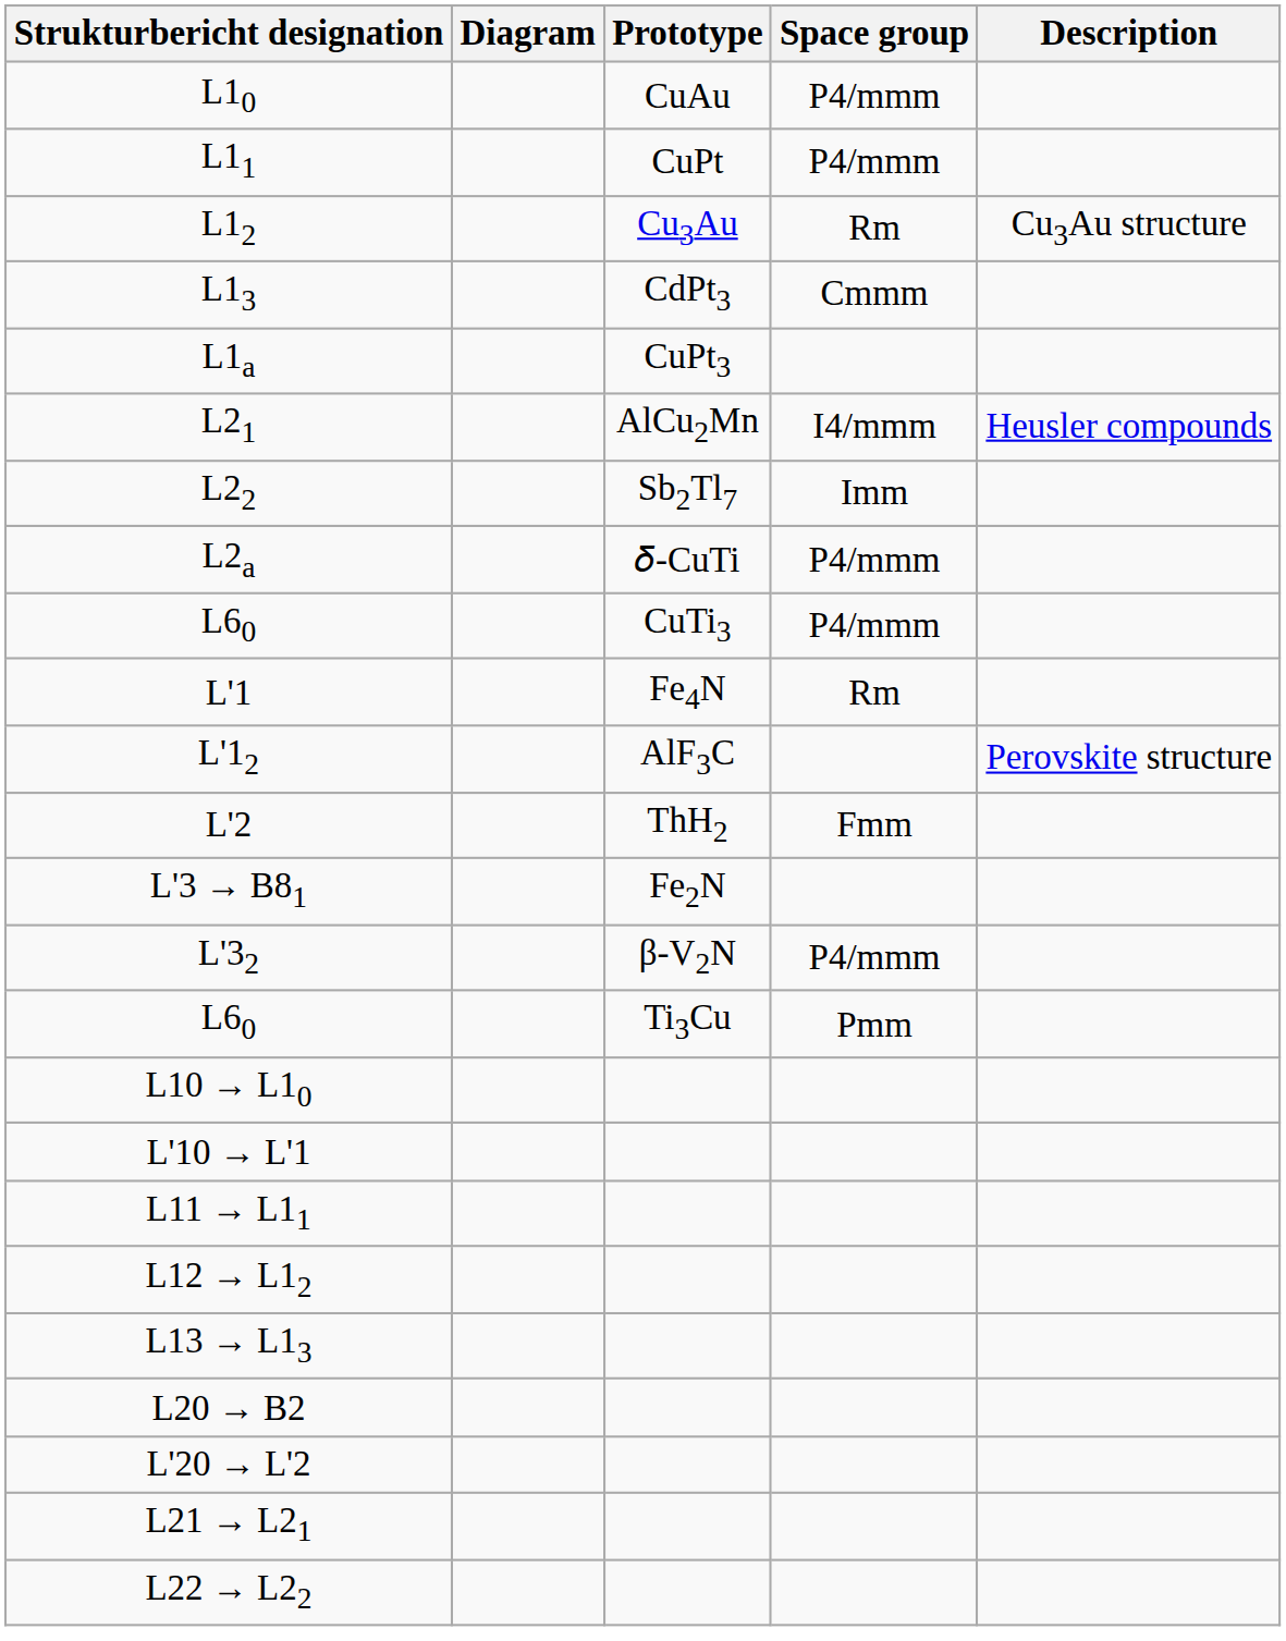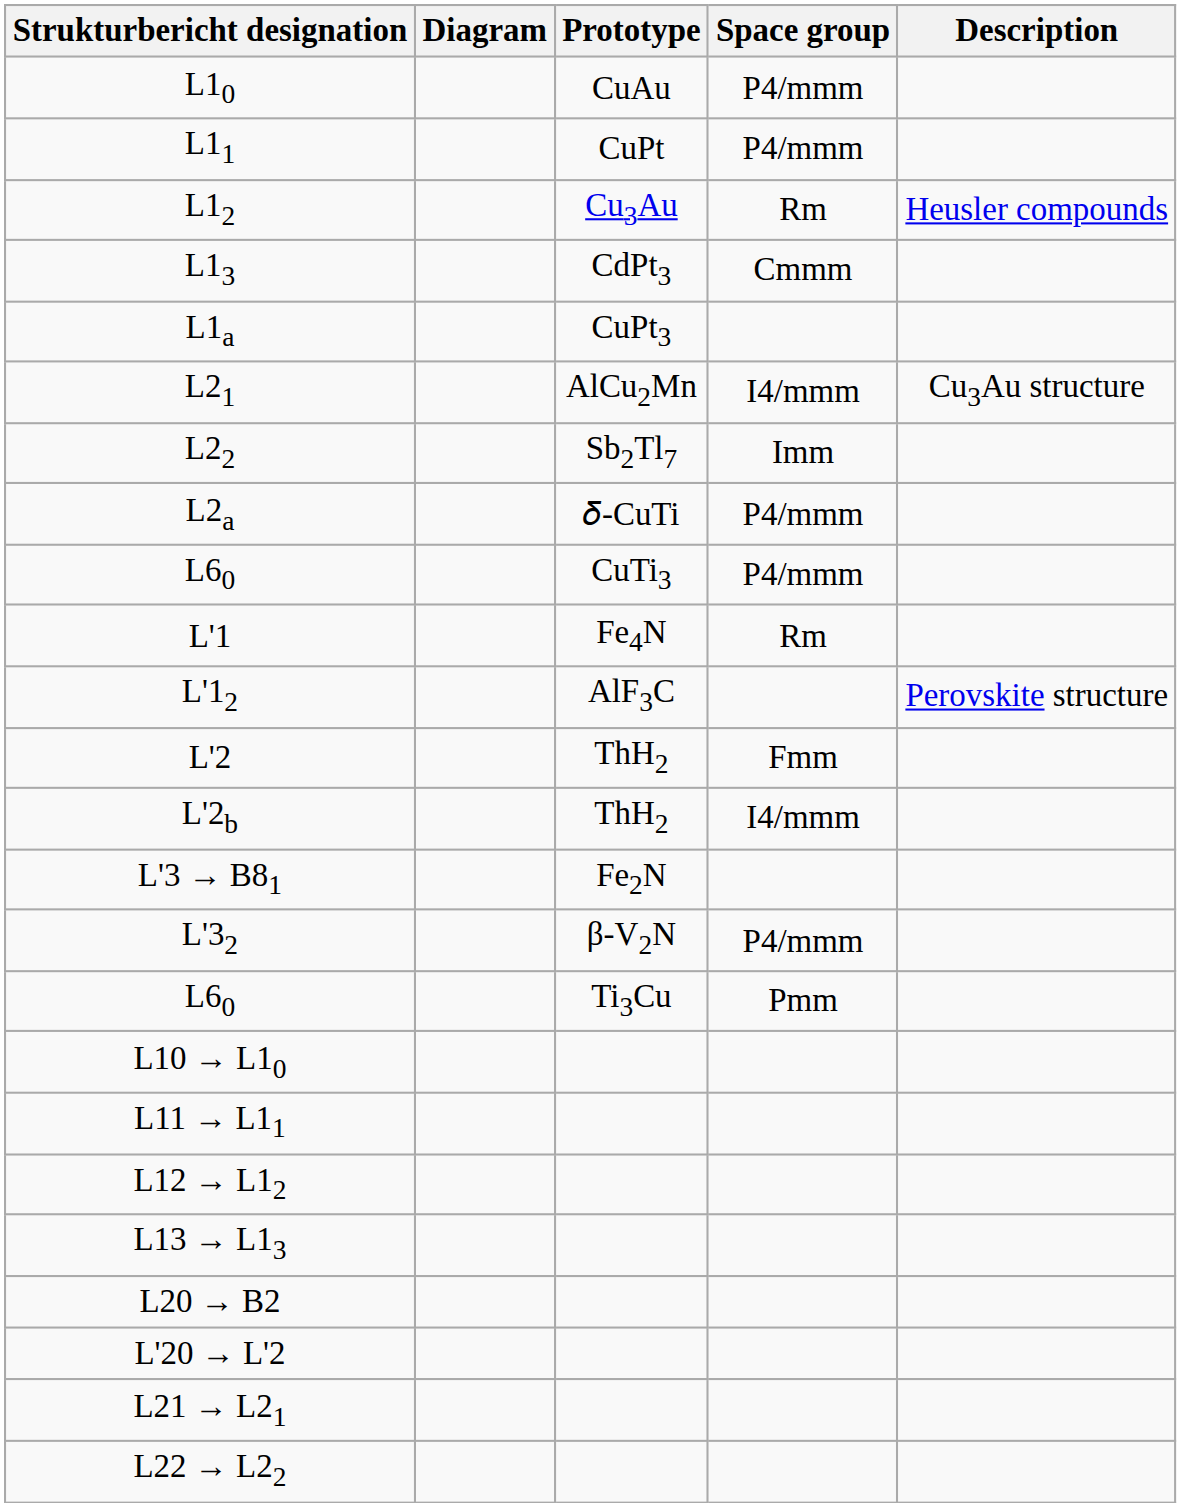 <table class="wikitable" style="text-align:center">
 <tr>
 <th>Strukturbericht designation</th>
 <th>Diagram</th>
 <th>Prototype</th>
 <th>Space group</th>
 <th>Description</th>
 </tr>
 <tr>
 <td>L1<sub>0</sub></td>
 <td></td>
 <td>CuAu</td>
 <td>P4/mmm</td>
 <td></td>
 </tr>
 <tr>
 <td>L1<sub>1</sub></td>
 <td></td>
 <td>CuPt</td>
 <td>P4/mmm</td>
 <td></td>
 </tr>
 <tr>
 <td>L1<sub>2</sub></td>
 <td></td>
 <td><a href='#'>Cu<sub>3</sub>Au</a></td>
 <td>Rm</td>
-<td>Cu<sub>3</sub>Au structure</td>
+<td><a href='#'>Heusler compounds</a></td>
 </tr>
 <tr>
 <td>L1<sub>3</sub></td>
 <td></td>
 <td>CdPt<sub>3</sub></td>
 <td>Cmmm</td>
 <td></td>
 </tr>
 <tr>
 <td>L1<sub>a</sub></td>
 <td></td>
 <td>CuPt<sub>3</sub></td>
 <td></td>
 <td></td>
 </tr>
 <tr>
 <td>L2<sub>1</sub></td>
 <td></td>
 <td>AlCu<sub>2</sub>Mn</td>
 <td>I4/mmm</td>
-<td><a href='#'>Heusler compounds</a></td>
+<td>Cu<sub>3</sub>Au structure</td>
 </tr>
 <tr>
 <td>L2<sub>2</sub></td>
 <td></td>
 <td>Sb<sub>2</sub>Tl<sub>7</sub></td>
 <td>Imm</td>
 <td></td>
 </tr>
 <tr>
 <td>L2<sub>a</sub></td>
 <td></td>
 <td>𝛿-CuTi</td>
 <td>P4/mmm</td>
 <td></td>
 </tr>
 <tr>
 <td>L6<sub>0</sub></td>
 <td></td>
 <td>CuTi<sub>3</sub></td>
 <td>P4/mmm</td>
 <td></td>
 </tr>
 <tr>
 <td>L'1</td>
 <td></td>
 <td>Fe<sub>4</sub>N</td>
 <td>Rm</td>
 <td></td>
 </tr>
 <tr>
 <td>L'1<sub>2</sub></td>
 <td></td>
 <td>AlF<sub>3</sub>C</td>
 <td></td>
 <td><a href='#'>Perovskite</a> structure</td>
 </tr>
 <tr>
 <td>L'2</td>
 <td></td>
 <td>ThH<sub>2</sub></td>
 <td>Fmm</td>
 <td></td>
 </tr>
 <tr>
+<td>L'2<sub>b</sub></td>
+<td></td>
+<td>ThH<sub>2</sub></td>
+<td>I4/mmm</td>
+<td></td>
+</tr>
+<tr>
 <td>L'3 → B8<sub>1</sub></td>
 <td></td>
 <td>Fe<sub>2</sub>N</td>
 <td></td>
 <td></td>
 </tr>
 <tr>
 <td>L'3<sub>2</sub></td>
 <td></td>
 <td>β-V<sub>2</sub>N</td>
 <td>P4/mmm</td>
 <td></td>
 </tr>
 <tr>
 <td>L6<sub>0</sub></td>
 <td></td>
 <td>Ti<sub>3</sub>Cu</td>
 <td>Pmm</td>
 <td></td>
 </tr>
 <tr>
 <td>L10 → L1<sub>0</sub></td>
-<td></td>
-<td></td>
-<td></td>
-<td></td>
-</tr>
-<tr>
-<td>L'10 → L'1</td>
 <td></td>
 <td></td>
 <td></td>
 <td></td>
 </tr>
 <tr>
 <td>L11 → L1<sub>1</sub></td>
 <td></td>
 <td></td>
 <td></td>
 <td></td>
 </tr>
 <tr>
 <td>L12 → L1<sub>2</sub></td>
 <td></td>
 <td></td>
 <td></td>
 <td></td>
 </tr>
 <tr>
 <td>L13 → L1<sub>3</sub></td>
 <td></td>
 <td></td>
 <td></td>
 <td></td>
 </tr>
 <tr>
 <td>L20 → B2</td>
 <td></td>
 <td></td>
 <td></td>
 <td></td>
 </tr>
 <tr>
 <td>L'20 → L'2</td>
 <td></td>
 <td></td>
 <td></td>
 <td></td>
 </tr>
 <tr>
 <td>L21 → L2<sub>1</sub></td>
 <td></td>
 <td></td>
 <td></td>
 <td></td>
 </tr>
 <tr>
 <td>L22 → L2<sub>2</sub></td>
 <td></td>
 <td></td>
 <td></td>
 <td></td>
 </tr>
 </table>
